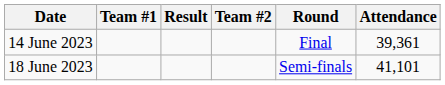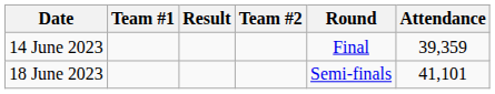 <table class="wikitable" style="text-align: center;">
 <tr>
 <th>Date</th>
 <th>Team #1</th>
 <th>Result</th>
 <th>Team #2</th>
 <th>Round</th>
 <th>Attendance</th>
 </tr>
 <tr>
 <td>14 June 2023</td>
 <td></td>
 <td> </td>
 <td></td>
 <td><a href='#'>Final</a></td>
-<td>39,361</td>
+<td>39,359</td>
 </tr>
 <tr>
 <td>18 June 2023</td>
 <td></td>
 <td>  </td>
 <td></td>
 <td><a href='#'>Semi-finals</a></td>
 <td>41,101</td>
 </tr>
 </table>
